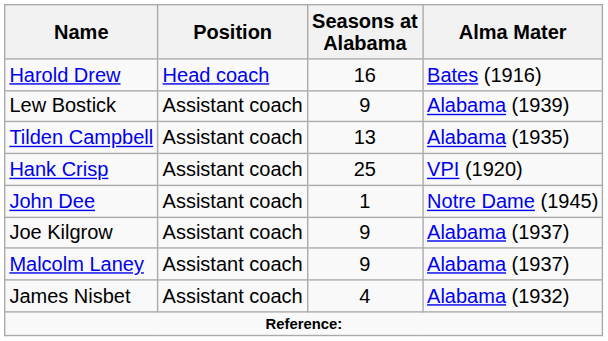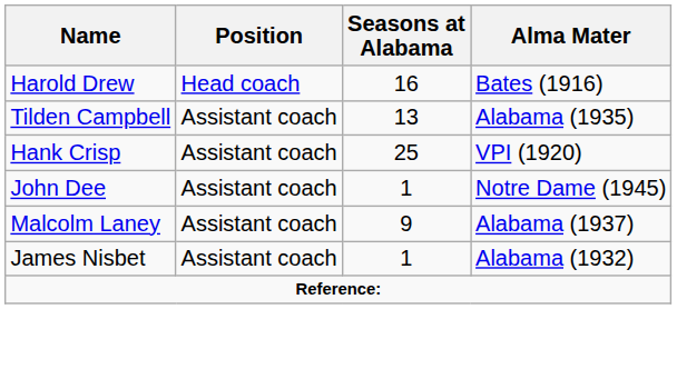 <table class="wikitable" border="1" style="font-size:90%;">
 <tr>
 <th>Name</th>
 <th>Position</th>
 <th>Seasons at<br>Alabama</th>
 <th>Alma Mater</th>
 </tr>
 <tr>
 <td><a href='#'>Harold Drew</a></td>
 <td><a href='#'>Head coach</a></td>
 <td align=center>16</td>
 <td><a href='#'>Bates</a> (1916)</td>
-</tr>
-<tr>
-<td>Lew Bostick</td>
-<td>Assistant coach</td>
-<td align=center>9</td>
-<td><a href='#'>Alabama</a> (1939)</td>
 </tr>
 <tr>
 <td><a href='#'>Tilden Campbell</a></td>
 <td>Assistant coach</td>
 <td align=center>13</td>
 <td><a href='#'>Alabama</a> (1935)</td>
 </tr>
 <tr>
 <td><a href='#'>Hank Crisp</a></td>
 <td>Assistant coach</td>
 <td align=center>25</td>
 <td><a href='#'>VPI</a> (1920)</td>
 </tr>
 <tr>
 <td><a href='#'>John Dee</a></td>
 <td>Assistant coach</td>
 <td align=center>1</td>
 <td><a href='#'>Notre Dame</a> (1945)</td>
 </tr>
 <tr>
-<td>Joe Kilgrow</td>
-<td>Assistant coach</td>
-<td align=center>9</td>
-<td><a href='#'>Alabama</a> (1937)</td>
-</tr>
-<tr>
 <td><a href='#'>Malcolm Laney</a></td>
 <td>Assistant coach</td>
 <td align=center>9</td>
 <td><a href='#'>Alabama</a> (1937)</td>
 </tr>
 <tr>
 <td>James Nisbet</td>
 <td>Assistant coach</td>
-<td align=center>4</td>
+<td align=center>1</td>
 <td><a href='#'>Alabama</a> (1932)</td>
 </tr>
 <tr>
 <td colspan="4" style="font-size: 8pt" align="center"><strong>Reference:</strong></td>
 </tr>
 </table>
